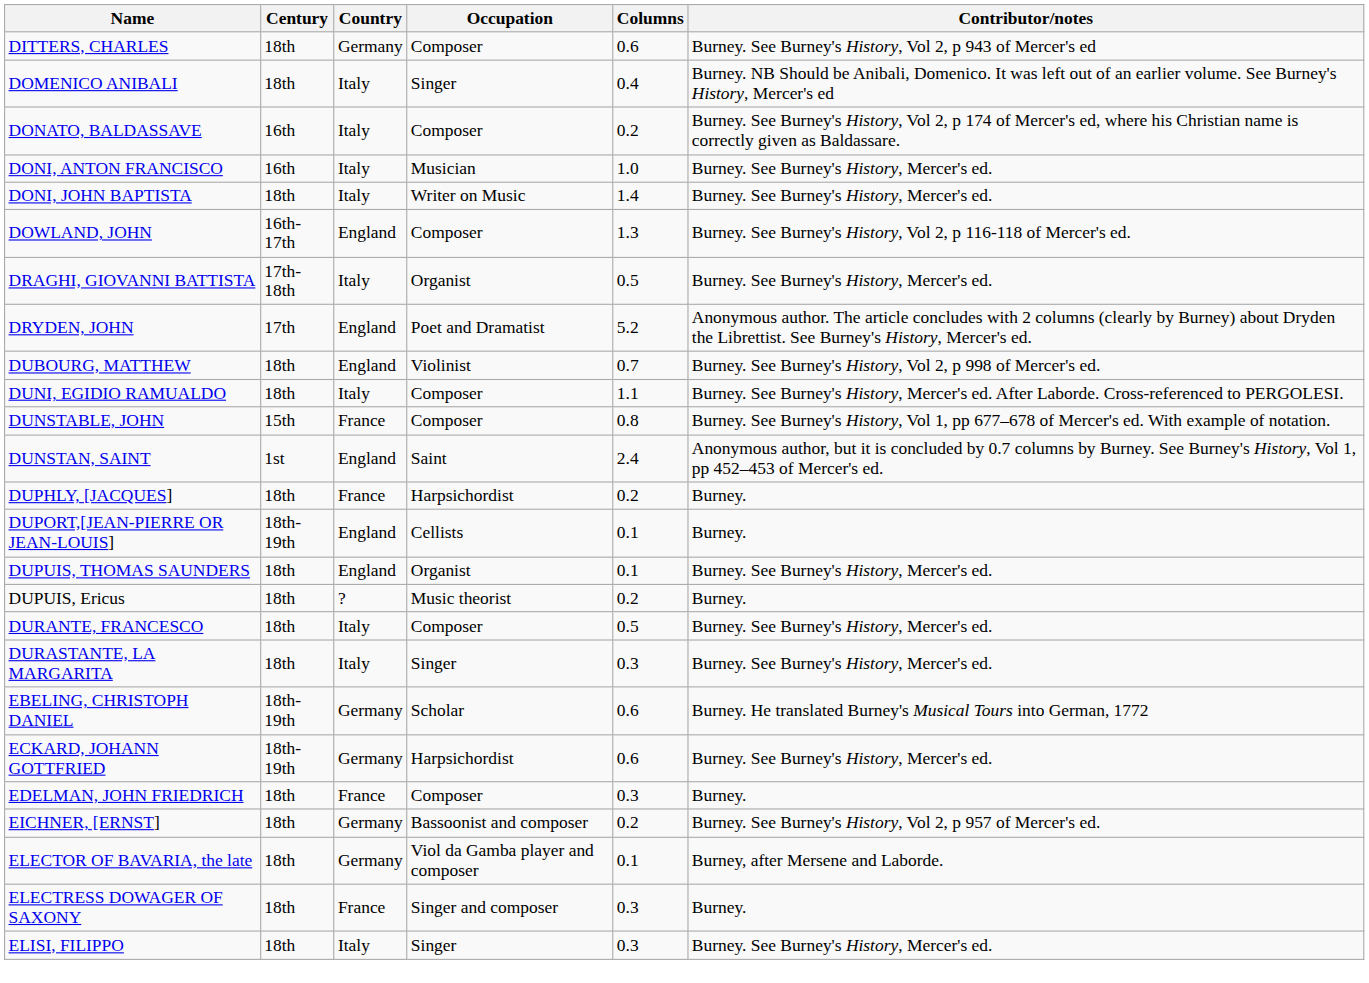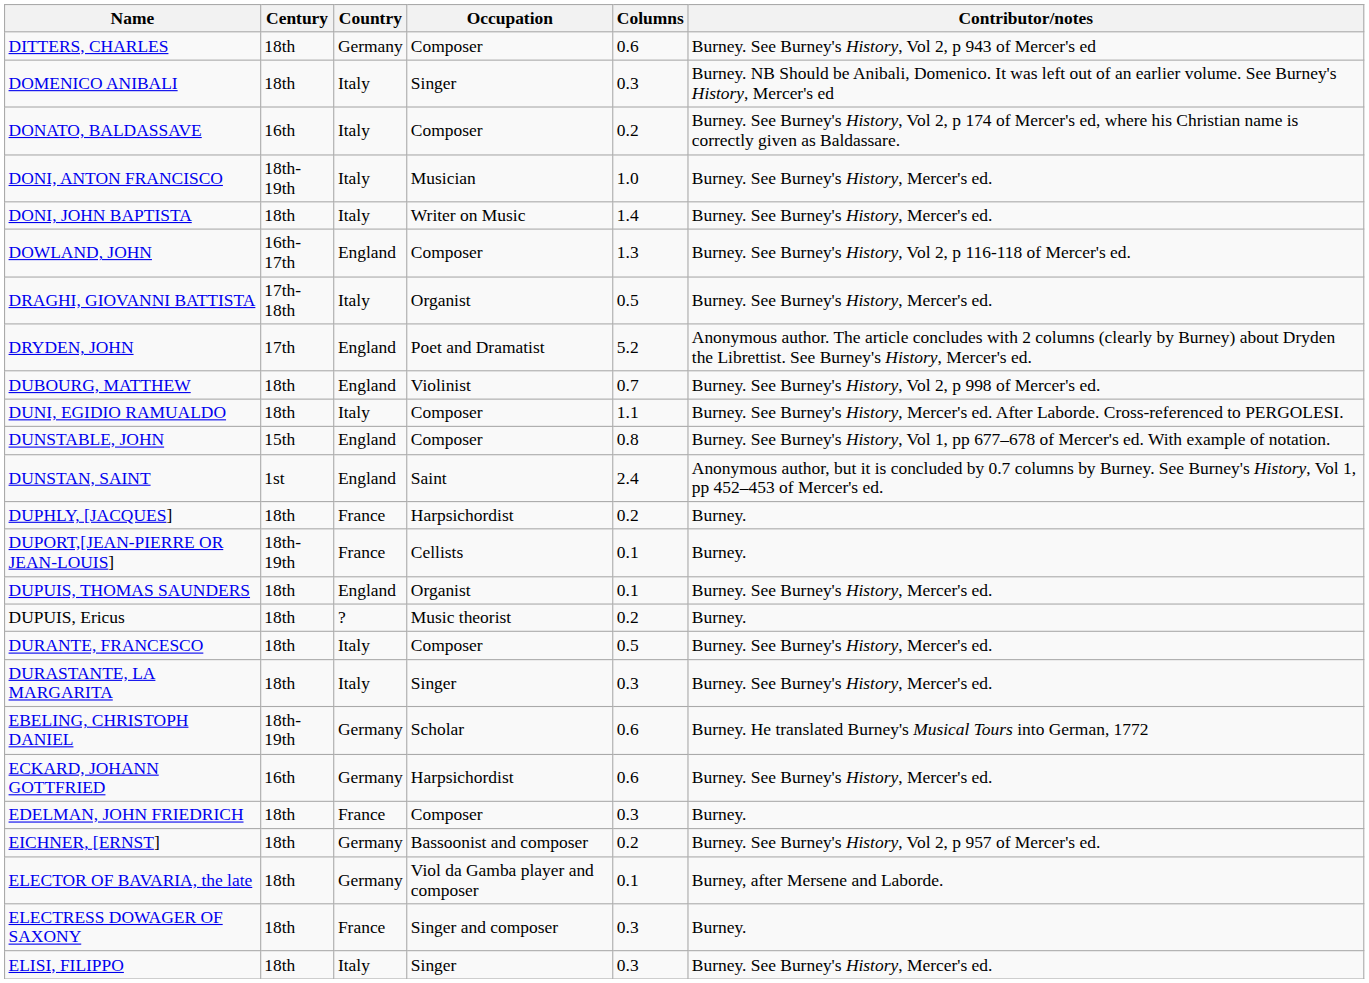 <table class="wikitable">
 <tr>
 <th>Name</th>
 <th>Century</th>
 <th>Country</th>
 <th>Occupation</th>
 <th>Columns</th>
 <th>Contributor/notes</th>
 </tr>
 <tr>
 <td><a href='#'>DITTERS, CHARLES</a></td>
 <td>18th</td>
 <td>Germany</td>
 <td>Composer</td>
 <td>0.6</td>
 <td>Burney. See Burney's <em>History</em>, Vol 2, p 943 of Mercer's ed</td>
 </tr>
 <tr>
 <td><a href='#'>DOMENICO ANIBALI</a></td>
 <td>18th</td>
 <td>Italy</td>
 <td>Singer</td>
-<td>0.4</td>
+<td>0.3</td>
 <td>Burney. NB Should be Anibali, Domenico. It was left out of an earlier volume. See Burney's <em>History</em>, Mercer's ed</td>
 </tr>
 <tr>
 <td><a href='#'>DONATO, BALDASSAVE</a></td>
 <td>16th</td>
 <td>Italy</td>
 <td>Composer</td>
 <td>0.2</td>
 <td>Burney. See Burney's <em>History</em>, Vol 2, p 174 of Mercer's ed, where his Christian name is correctly given as Baldassare.</td>
 </tr>
 <tr>
 <td><a href='#'>DONI, ANTON FRANCISCO</a></td>
-<td>16th</td>
+<td>18th-19th</td>
 <td>Italy</td>
 <td>Musician</td>
 <td>1.0</td>
 <td>Burney. See Burney's <em>History</em>, Mercer's ed.</td>
 </tr>
 <tr>
 <td><a href='#'>DONI, JOHN BAPTISTA</a></td>
 <td>18th</td>
 <td>Italy</td>
 <td>Writer on Music</td>
 <td>1.4</td>
 <td>Burney. See Burney's <em>History</em>,  Mercer's ed.</td>
 </tr>
 <tr>
 <td><a href='#'>DOWLAND, JOHN</a></td>
 <td>16th-17th</td>
 <td>England</td>
 <td>Composer</td>
 <td>1.3</td>
 <td>Burney. See Burney's <em>History</em>, Vol 2, p 116-118 of Mercer's ed.</td>
 </tr>
 <tr>
 <td><a href='#'>DRAGHI, GIOVANNI BATTISTA</a></td>
 <td>17th-18th</td>
 <td>Italy</td>
 <td>Organist</td>
 <td>0.5</td>
 <td>Burney. See Burney's <em>History</em>, Mercer's ed.</td>
 </tr>
 <tr>
 <td><a href='#'>DRYDEN, JOHN</a></td>
 <td>17th</td>
 <td>England</td>
 <td>Poet and Dramatist</td>
 <td>5.2</td>
 <td>Anonymous author. The article concludes with 2 columns (clearly by Burney) about Dryden the Librettist. See Burney's <em>History</em>, Mercer's ed.</td>
 </tr>
 <tr>
 <td><a href='#'>DUBOURG, MATTHEW</a></td>
 <td>18th</td>
 <td>England</td>
 <td>Violinist</td>
 <td>0.7</td>
 <td>Burney. See Burney's <em>History</em>, Vol 2, p 998 of Mercer's ed.</td>
 </tr>
 <tr>
 <td><a href='#'>DUNI, EGIDIO RAMUALDO</a></td>
 <td>18th</td>
 <td>Italy</td>
 <td>Composer</td>
 <td>1.1</td>
 <td>Burney. See Burney's <em>History</em>, Mercer's ed. After Laborde. Cross-referenced to PERGOLESI.</td>
 </tr>
 <tr>
 <td><a href='#'>DUNSTABLE, JOHN</a></td>
 <td>15th</td>
-<td>France</td>
+<td>England</td>
 <td>Composer</td>
 <td>0.8</td>
 <td>Burney. See Burney's <em>History</em>, Vol 1, pp 677–678 of Mercer's ed. With example of notation.</td>
 </tr>
 <tr>
 <td><a href='#'>DUNSTAN, SAINT</a></td>
 <td>1st</td>
 <td>England</td>
 <td>Saint</td>
 <td>2.4</td>
 <td>Anonymous author, but it is concluded by 0.7 columns by Burney. See Burney's <em>History</em>, Vol 1, pp 452–453 of Mercer's ed.</td>
 </tr>
 <tr>
 <td><a href='#'>DUPHLY, [JACQUES</a>]</td>
 <td>18th</td>
 <td>France</td>
 <td>Harpsichordist</td>
 <td>0.2</td>
 <td>Burney.</td>
 </tr>
 <tr>
 <td><a href='#'>DUPORT,[JEAN-PIERRE OR JEAN-LOUIS</a>]</td>
 <td>18th-19th</td>
-<td>England</td>
+<td>France</td>
 <td>Cellists</td>
 <td>0.1</td>
 <td>Burney.</td>
 </tr>
 <tr>
 <td><a href='#'>DUPUIS, THOMAS SAUNDERS</a></td>
 <td>18th</td>
 <td>England</td>
 <td>Organist</td>
 <td>0.1</td>
 <td>Burney. See Burney's <em>History</em>, Mercer's ed.</td>
 </tr>
 <tr>
 <td>DUPUIS, Ericus</td>
 <td>18th</td>
 <td>?</td>
 <td>Music theorist</td>
 <td>0.2</td>
 <td>Burney.</td>
 </tr>
 <tr>
 <td><a href='#'>DURANTE, FRANCESCO</a></td>
 <td>18th</td>
 <td>Italy</td>
 <td>Composer</td>
 <td>0.5</td>
 <td>Burney. See Burney's <em>History</em>, Mercer's ed.</td>
 </tr>
 <tr>
 <td><a href='#'>DURASTANTE, LA MARGARITA</a></td>
 <td>18th</td>
 <td>Italy</td>
 <td>Singer</td>
 <td>0.3</td>
 <td>Burney. See Burney's <em>History</em>, Mercer's ed.</td>
 </tr>
 <tr>
 <td><a href='#'>EBELING, CHRISTOPH DANIEL</a></td>
 <td>18th-19th</td>
 <td>Germany</td>
 <td>Scholar</td>
 <td>0.6</td>
 <td>Burney. He translated Burney's <em>Musical Tours</em> into German, 1772</td>
 </tr>
 <tr>
 <td><a href='#'>ECKARD, JOHANN GOTTFRIED</a></td>
-<td>18th-19th</td>
+<td>16th</td>
 <td>Germany</td>
 <td>Harpsichordist</td>
 <td>0.6</td>
 <td>Burney. See Burney's <em>History</em>, Mercer's ed.</td>
 </tr>
 <tr>
 <td><a href='#'>EDELMAN, JOHN FRIEDRICH</a></td>
 <td>18th</td>
 <td>France</td>
 <td>Composer</td>
 <td>0.3</td>
 <td>Burney.</td>
 </tr>
 <tr>
 <td><a href='#'>EICHNER, [ERNST</a>]</td>
 <td>18th</td>
 <td>Germany</td>
 <td>Bassoonist and composer</td>
 <td>0.2</td>
 <td>Burney. See Burney's <em>History</em>, Vol 2, p 957 of Mercer's ed.</td>
 </tr>
 <tr>
 <td><a href='#'>ELECTOR OF BAVARIA, the late</a></td>
 <td>18th</td>
 <td>Germany</td>
 <td>Viol da Gamba player and composer</td>
 <td>0.1</td>
 <td>Burney, after Mersene and Laborde.</td>
 </tr>
 <tr>
 <td><a href='#'>ELECTRESS DOWAGER OF SAXONY</a></td>
 <td>18th</td>
 <td>France</td>
 <td>Singer and composer</td>
 <td>0.3</td>
 <td>Burney.</td>
 </tr>
 <tr>
 <td><a href='#'>ELISI, FILIPPO</a></td>
 <td>18th</td>
 <td>Italy</td>
 <td>Singer</td>
 <td>0.3</td>
 <td>Burney. See Burney's <em>History</em>, Mercer's ed.</td>
 </tr>
 </table>
